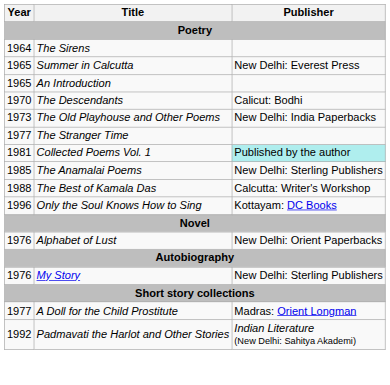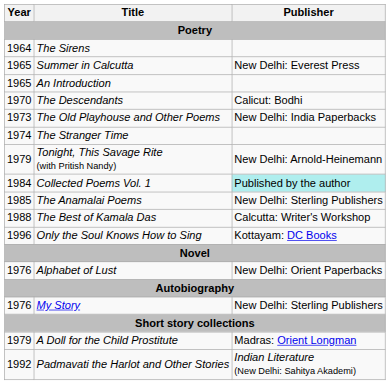 <table class="wikitable">
 <tr>
 <th>Year</th>
 <th>Title</th>
 <th>Publisher</th>
 </tr>
 <tr style="background:#BEBEBE">
 <td colspan=3 style="text-align:center"><strong>Poetry</strong></td>
 </tr>
 <tr>
 <td>1964</td>
 <td><em>The Sirens</em></td>
 <td></td>
 </tr>
 <tr>
 <td>1965</td>
 <td><em>Summer in Calcutta</em></td>
 <td>New Delhi: Everest Press</td>
 </tr>
 <tr>
 <td>1965</td>
 <td><em>An Introduction</em></td>
 <td></td>
 </tr>
 <tr>
 <td>1970</td>
 <td><em>The Descendants</em></td>
 <td>Calicut: Bodhi</td>
 </tr>
 <tr>
 <td>1973</td>
 <td><em>The Old Playhouse and Other Poems</em></td>
 <td>New Delhi: India Paperbacks</td>
 </tr>
 <tr>
-<td>1977</td>
+<td>1974</td>
 <td><em>The Stranger Time</em></td>
 <td></td>
 </tr>
 <tr>
-<td>1981</td>
+<td>1979</td>
+<td><em>Tonight, This Savage Rite</em><br><small>(with Pritish Nandy)</small></td>
+<td>New Delhi: Arnold-Heinemann</td>
+</tr>
+<tr>
+<td>1984</td>
 <td><em>Collected Poems Vol. 1</em></td>
 <td style="background: paleturquoise;">Published by the author</td>
 </tr>
 <tr>
 <td>1985</td>
 <td><em>The Anamalai Poems</em></td>
 <td>New Delhi: Sterling Publishers</td>
 </tr>
 <tr>
 <td>1988</td>
 <td><em>The Best of Kamala Das</em></td>
 <td>Calcutta: Writer's Workshop</td>
 </tr>
 <tr>
 <td>1996</td>
 <td><em>Only the Soul Knows How to Sing</em></td>
 <td>Kottayam: <a href='#'>DC Books</a></td>
 </tr>
 <tr style="background:#BEBEBE">
 <td colspan=3 style="text-align:center"><strong>Novel</strong></td>
 </tr>
 <tr>
 <td>1976</td>
 <td><em>Alphabet of Lust</em></td>
 <td>New Delhi: Orient Paperbacks</td>
 </tr>
 <tr style="background:#BEBEBE">
 <td colspan=3 style="text-align:center"><strong>Autobiography</strong></td>
 </tr>
 <tr>
 <td>1976</td>
 <td><em><a href='#'>My Story</a></em></td>
 <td>New Delhi: Sterling Publishers</td>
 </tr>
 <tr style="background:#BEBEBE">
 <td colspan=3 style="text-align:center"><strong>Short story collections</strong></td>
 </tr>
 <tr>
-<td>1977</td>
+<td>1979</td>
 <td><em>A Doll for the Child Prostitute</em></td>
 <td>Madras: <a href='#'>Orient Longman</a></td>
 </tr>
 <tr>
 <td>1992</td>
 <td><em>Padmavati the Harlot and Other Stories</em></td>
 <td><em>Indian Literature</em><br><small>(New Delhi: Sahitya Akademi)</small></td>
 </tr>
 </table>
